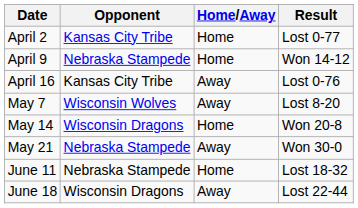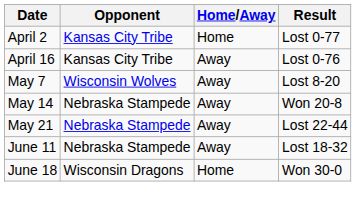 <table class="wikitable">
 <tr>
 <th>Date</th>
 <th>Opponent</th>
 <th><a href='#'>Home</a>/<a href='#'>Away</a></th>
 <th>Result</th>
 </tr>
 <tr>
 <td>April 2</td>
 <td><a href='#'>Kansas City Tribe</a></td>
 <td>Home</td>
 <td>Lost 0-77</td>
-</tr>
-<tr>
-<td>April 9</td>
-<td><a href='#'>Nebraska Stampede</a></td>
-<td>Home</td>
-<td>Won 14-12</td>
 </tr>
 <tr>
 <td>April 16</td>
 <td>Kansas City Tribe</td>
 <td>Away</td>
 <td>Lost 0-76</td>
 </tr>
 <tr>
 <td>May 7</td>
 <td><a href='#'>Wisconsin Wolves</a></td>
 <td>Away</td>
 <td>Lost 8-20</td>
 </tr>
 <tr>
 <td>May 14</td>
-<td><a href='#'>Wisconsin Dragons</a></td>
-<td>Home</td>
+<td>Nebraska Stampede</td>
+<td>Away</td>
 <td>Won 20-8</td>
 </tr>
 <tr>
 <td>May 21</td>
 <td><a href='#'>Nebraska Stampede</a></td>
 <td>Away</td>
-<td>Won 30-0</td>
+<td>Lost 22-44</td>
 </tr>
 <tr>
 <td>June 11</td>
 <td>Nebraska Stampede</td>
-<td>Home</td>
+<td>Away</td>
 <td>Lost 18-32</td>
 </tr>
 <tr>
 <td>June 18</td>
 <td>Wisconsin Dragons</td>
-<td>Away</td>
-<td>Lost 22-44</td>
+<td>Home</td>
+<td>Won 30-0</td>
 </tr>
 </table>
